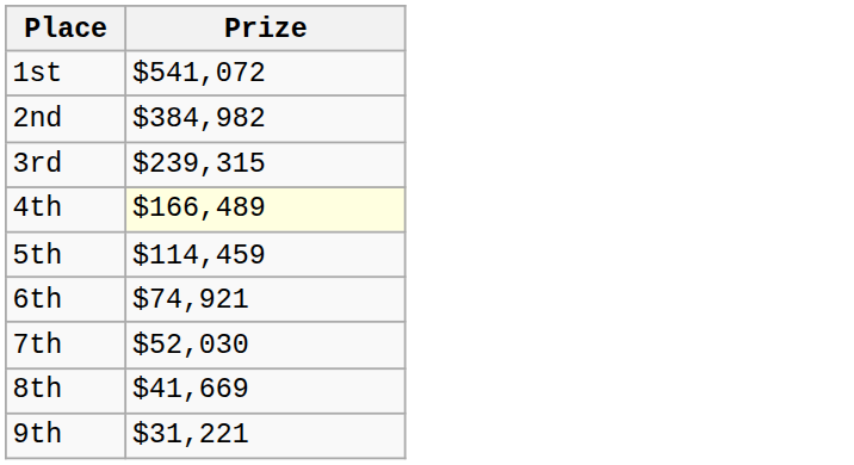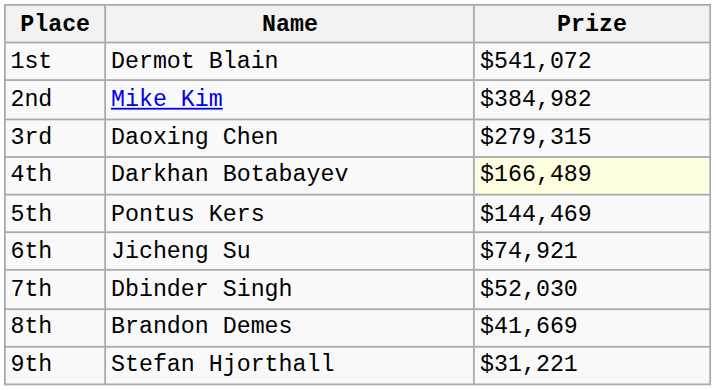 <table class="wikitable">
 <tr>
 <th width="50">Place</th>
+<th width="200">Name</th>
 <th width="125">Prize</th>
 </tr>
 <tr>
 <td>1st</td>
+<td> Dermot Blain</td>
 <td>$541,072</td>
 </tr>
 <tr>
 <td>2nd</td>
+<td> <a href='#'>Mike Kim</a></td>
 <td>$384,982</td>
 </tr>
 <tr>
 <td>3rd</td>
-<td>$239,315</td>
+<td> Daoxing Chen</td>
+<td>$279,315</td>
 </tr>
 <tr>
 <td>4th</td>
+<td> Darkhan Botabayev</td>
 <td style="background: lightyellow;">$166,489</td>
 </tr>
 <tr>
 <td>5th</td>
-<td>$114,459</td>
+<td> Pontus Kers</td>
+<td>$144,469</td>
 </tr>
 <tr>
 <td>6th</td>
+<td> Jicheng Su</td>
 <td>$74,921</td>
 </tr>
 <tr>
 <td>7th</td>
+<td> Dbinder Singh</td>
 <td>$52,030</td>
 </tr>
 <tr>
 <td>8th</td>
+<td> Brandon Demes</td>
 <td>$41,669</td>
 </tr>
 <tr>
 <td>9th</td>
+<td> Stefan Hjorthall</td>
 <td>$31,221</td>
 </tr>
 </table>
